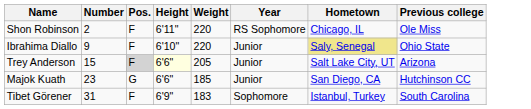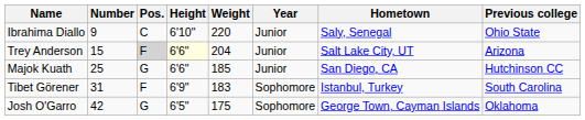 <table class="wikitable sortable" border="1">
 <tr>
 <th>Name</th>
 <th>Number</th>
 <th>Pos.</th>
 <th>Height</th>
 <th>Weight</th>
 <th>Year</th>
 <th>Hometown</th>
 <th class="unsortable">Previous college</th>
 </tr>
 <tr>
-<td>Shon Robinson</td>
-<td>2</td>
-<td>F</td>
-<td>6'11"</td>
-<td>220</td>
-<td>RS Sophomore</td>
-<td><a href='#'>Chicago, IL</a></td>
-<td><a href='#'>Ole Miss</a></td>
-</tr>
-<tr>
 <td>Ibrahima Diallo</td>
 <td>9</td>
-<td>F</td>
+<td>C</td>
 <td>6'10"</td>
 <td>220</td>
 <td>Junior</td>
-<td style="background: khaki;"><a href='#'>Saly, Senegal</a></td>
+<td><a href='#'>Saly, Senegal</a></td>
 <td><a href='#'>Ohio State</a></td>
 </tr>
 <tr>
 <td>Trey Anderson</td>
 <td>15</td>
 <td style="background: lightgrey;">F</td>
 <td style="background: lightyellow;">6'6"</td>
-<td>205</td>
+<td>204</td>
 <td>Junior</td>
 <td><a href='#'>Salt Lake City, UT</a></td>
 <td><a href='#'>Arizona</a></td>
 </tr>
 <tr>
 <td>Majok Kuath</td>
-<td>23</td>
+<td>25</td>
 <td>G</td>
 <td>6'6"</td>
 <td>185</td>
 <td>Junior</td>
 <td><a href='#'>San Diego, CA</a></td>
 <td><a href='#'>Hutchinson CC</a></td>
 </tr>
 <tr>
 <td>Tibet Görener</td>
 <td>31</td>
 <td>F</td>
 <td>6'9"</td>
 <td>183</td>
 <td>Sophomore</td>
 <td><a href='#'>Istanbul, Turkey</a></td>
 <td><a href='#'>South Carolina</a></td>
 </tr>
+<tr>
+<td>Josh O'Garro</td>
+<td>42</td>
+<td>G</td>
+<td>6'5"</td>
+<td>175</td>
+<td>Sophomore</td>
+<td><a href='#'>George Town, Cayman Islands</a></td>
+<td><a href='#'>Oklahoma</a></td>
+</tr>
 </table>
